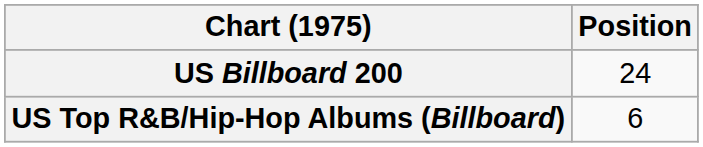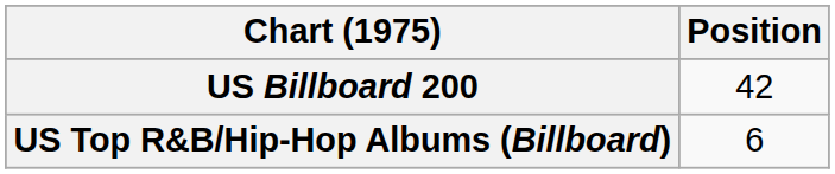 <table class="wikitable sortable plainrowheaders" style="text-align:center">
 <tr>
 <th scope="col">Chart (1975)</th>
 <th scope="col">Position</th>
 </tr>
 <tr>
 <th scope="row">US <em>Billboard</em> 200</th>
-<td>24</td>
+<td>42</td>
 </tr>
 <tr>
 <th scope="row">US Top R&B/Hip-Hop Albums (<em>Billboard</em>)</th>
 <td>6</td>
 </tr>
 </table>
